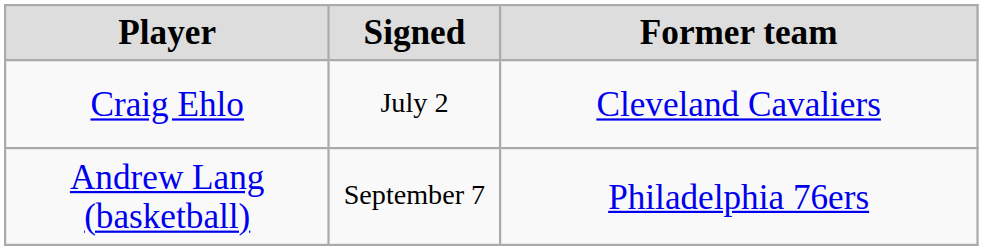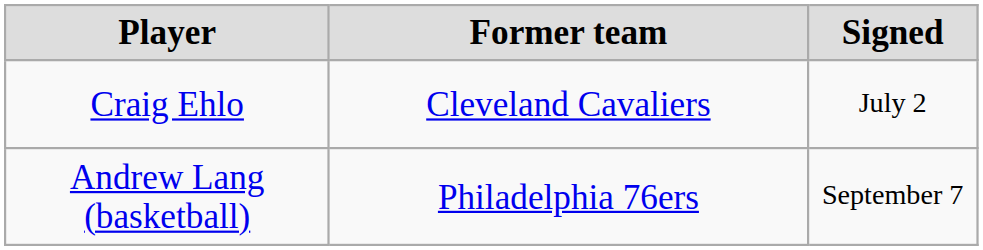 <table class="wikitable" style="text-align: center">
 <tr align="center" bgcolor="#dddddd">
 <td style="width:140px"><strong>Player</strong></td>
+<td style="width:210px"><strong>Former team</strong></td>
 <td style="width:70px"><strong>Signed</strong></td>
-<td style="width:210px"><strong>Former team</strong></td>
 </tr>
 <tr style="height:40px">
 <td><a href='#'>Craig Ehlo</a></td>
+<td><a href='#'>Cleveland Cavaliers</a></td>
 <td style="font-size: 80%">July 2</td>
-<td><a href='#'>Cleveland Cavaliers</a></td>
 </tr>
 <tr>
 <td><a href='#'>Andrew Lang (basketball)</a></td>
+<td><a href='#'>Philadelphia 76ers</a></td>
 <td style="font-size: 80%">September 7</td>
-<td><a href='#'>Philadelphia 76ers</a></td>
 </tr>
 </table>
